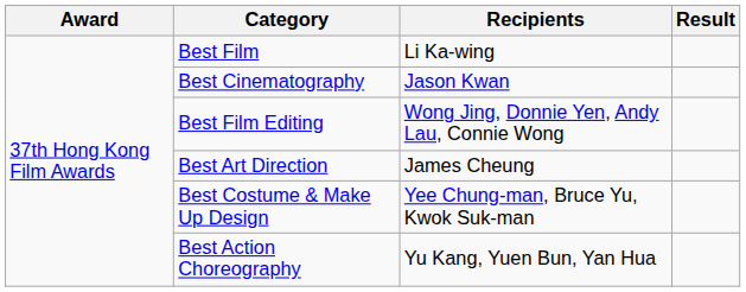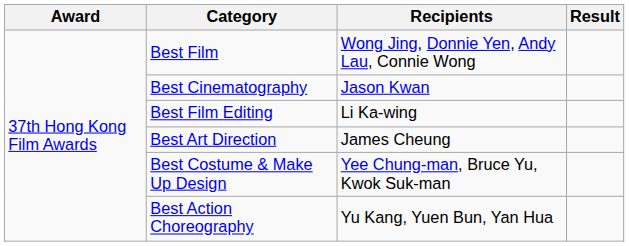 <table class="wikitable">
 <tr>
 <th>Award</th>
 <th>Category</th>
 <th>Recipients</th>
 <th>Result</th>
 </tr>
 <tr>
 <td rowspan=6><a href='#'>37th Hong Kong Film Awards</a></td>
 <td><a href='#'>Best Film</a></td>
-<td>Li Ka-wing</td>
+<td><a href='#'>Wong Jing</a>, <a href='#'>Donnie Yen</a>, <a href='#'>Andy Lau</a>, Connie Wong</td>
 <td></td>
 </tr>
 <tr>
 <td><a href='#'>Best Cinematography</a></td>
 <td><a href='#'>Jason Kwan</a></td>
 <td></td>
 </tr>
 <tr>
 <td><a href='#'>Best Film Editing</a></td>
-<td><a href='#'>Wong Jing</a>, <a href='#'>Donnie Yen</a>, <a href='#'>Andy Lau</a>, Connie Wong</td>
+<td>Li Ka-wing</td>
 <td></td>
 </tr>
 <tr>
 <td><a href='#'>Best Art Direction</a></td>
 <td>James Cheung</td>
 <td></td>
 </tr>
 <tr>
 <td><a href='#'>Best Costume & Make Up Design</a></td>
 <td><a href='#'>Yee Chung-man</a>, Bruce Yu, Kwok Suk-man</td>
 <td></td>
 </tr>
 <tr>
 <td><a href='#'>Best Action Choreography</a></td>
 <td>Yu Kang, Yuen Bun, Yan Hua</td>
 <td></td>
 </tr>
 </table>
